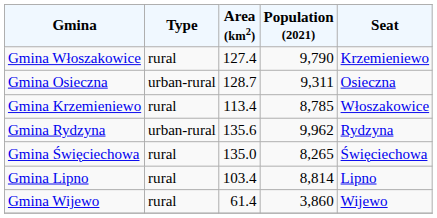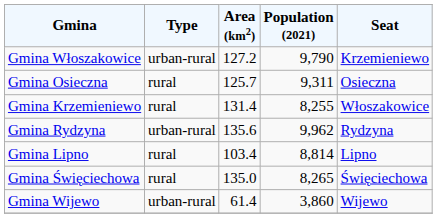 <table class="wikitable">
 <tr bgcolor="F0F8FF">
 <td style="text-align:center;"><strong>Gmina</strong></td>
 <td style="text-align:center;"><strong>Type</strong></td>
 <td style="text-align:center;"><strong>Area<br><small>(km<sup>2</sup>)</small></strong></td>
 <td style="text-align:center;"><strong>Population<br><small>(2021)</small></strong></td>
 <td style="text-align:center;"><strong>Seat</strong></td>
 </tr>
 <tr>
 <td><a href='#'>Gmina Włoszakowice</a></td>
-<td>rural</td>
-<td style="text-align:right;">127.4</td>
+<td>urban-rural</td>
+<td style="text-align:right;">127.2</td>
 <td style="text-align:right;">9,790</td>
 <td><a href='#'>Krzemieniewo</a></td>
 </tr>
 <tr>
 <td><a href='#'>Gmina Osieczna</a></td>
-<td>urban-rural</td>
-<td style="text-align:right;">128.7</td>
+<td>rural</td>
+<td style="text-align:right;">125.7</td>
 <td style="text-align:right;">9,311</td>
 <td><a href='#'>Osieczna</a></td>
 </tr>
 <tr>
 <td><a href='#'>Gmina Krzemieniewo</a></td>
 <td>rural</td>
-<td style="text-align:right;">113.4</td>
-<td style="text-align:right;">8,785</td>
+<td style="text-align:right;">131.4</td>
+<td style="text-align:right;">8,255</td>
 <td><a href='#'>Włoszakowice</a></td>
 </tr>
 <tr>
 <td><a href='#'>Gmina Rydzyna</a></td>
 <td>urban-rural</td>
 <td style="text-align:right;">135.6</td>
 <td style="text-align:right;">9,962</td>
 <td><a href='#'>Rydzyna</a></td>
 </tr>
 <tr>
+<td><a href='#'>Gmina Lipno</a></td>
+<td>rural</td>
+<td style="text-align:right;">103.4</td>
+<td style="text-align:right;">8,814</td>
+<td><a href='#'>Lipno</a></td>
+</tr>
+<tr>
 <td><a href='#'>Gmina Święciechowa</a></td>
 <td>rural</td>
 <td style="text-align:right;">135.0</td>
 <td style="text-align:right;">8,265</td>
 <td><a href='#'>Święciechowa</a></td>
 </tr>
 <tr>
-<td><a href='#'>Gmina Lipno</a></td>
-<td>rural</td>
-<td style="text-align:right;">103.4</td>
-<td style="text-align:right;">8,814</td>
-<td><a href='#'>Lipno</a></td>
-</tr>
-<tr>
 <td><a href='#'>Gmina Wijewo</a></td>
-<td>rural</td>
+<td>urban-rural</td>
 <td style="text-align:right;">61.4</td>
 <td style="text-align:right;">3,860</td>
 <td><a href='#'>Wijewo</a></td>
 </tr>
 <tr>
 </tr>
 </table>
